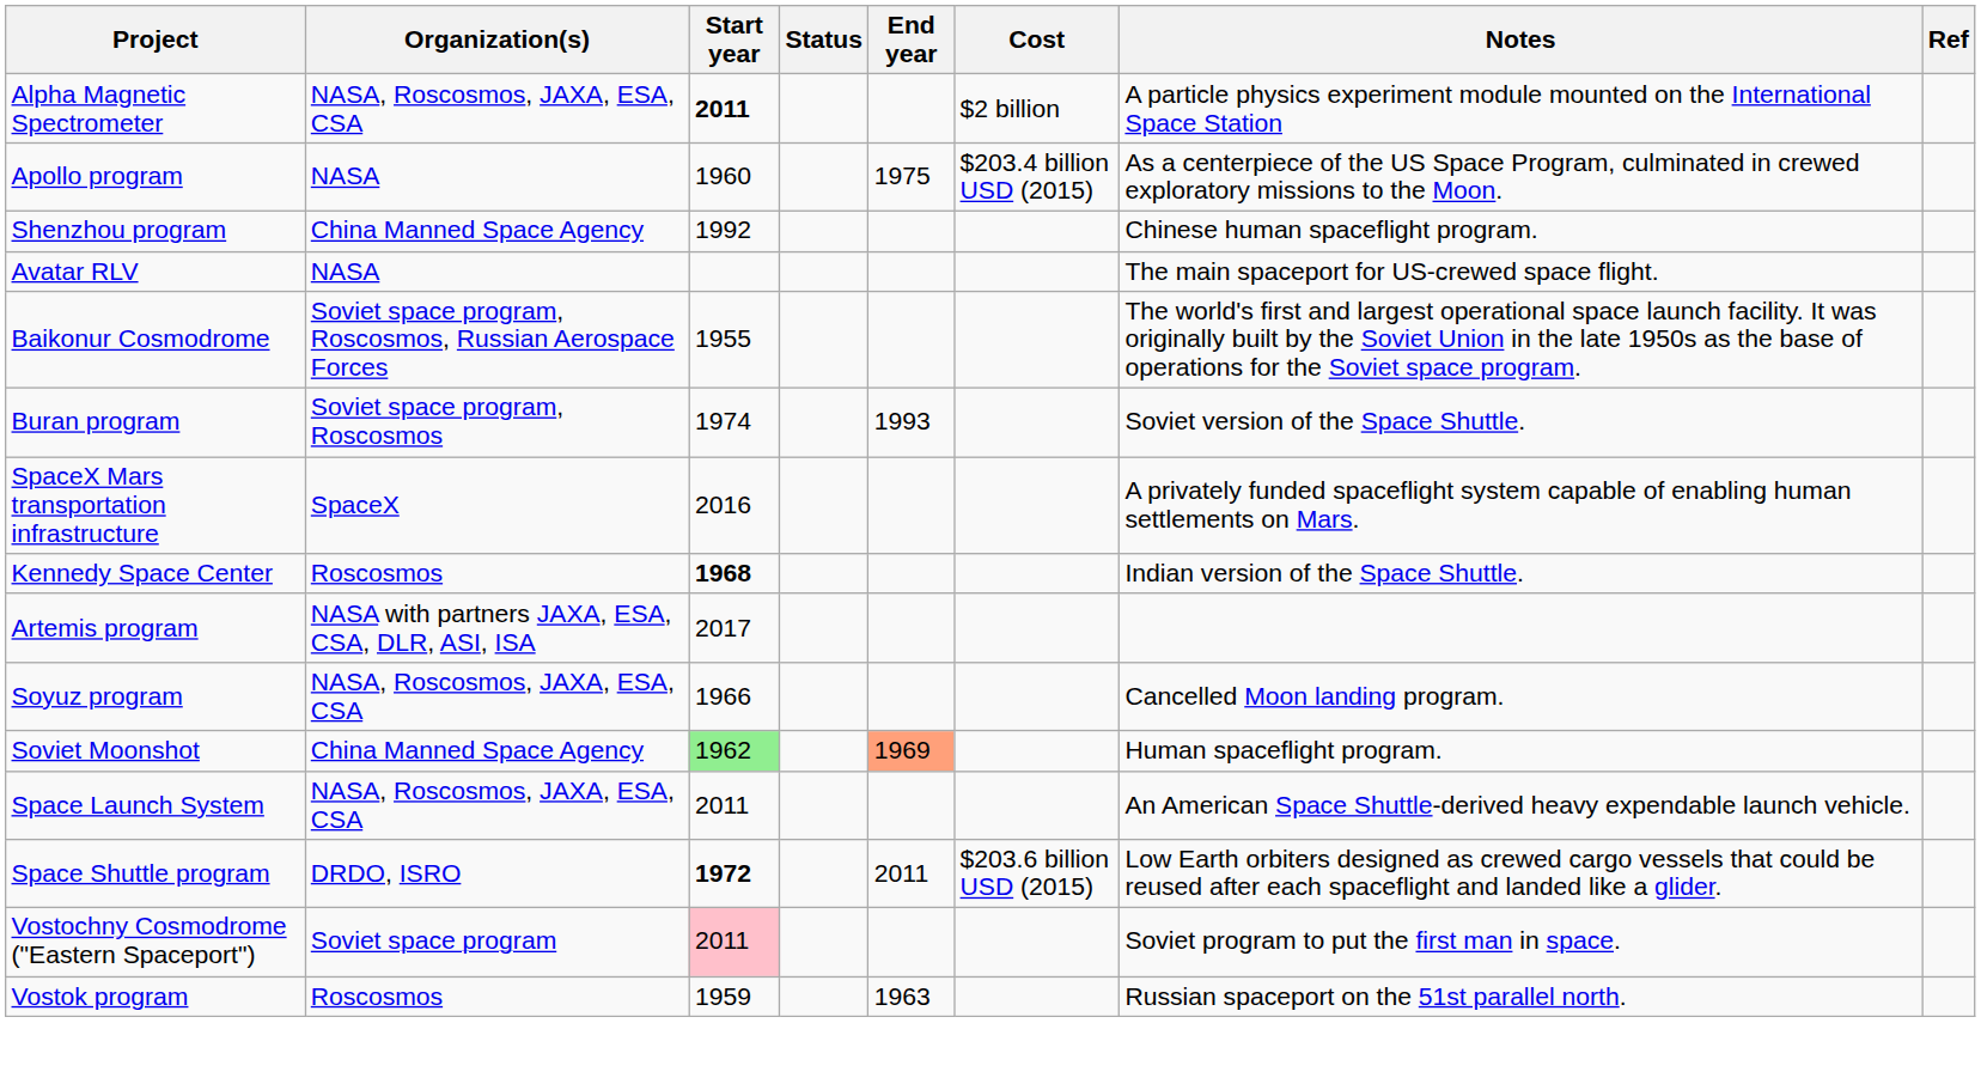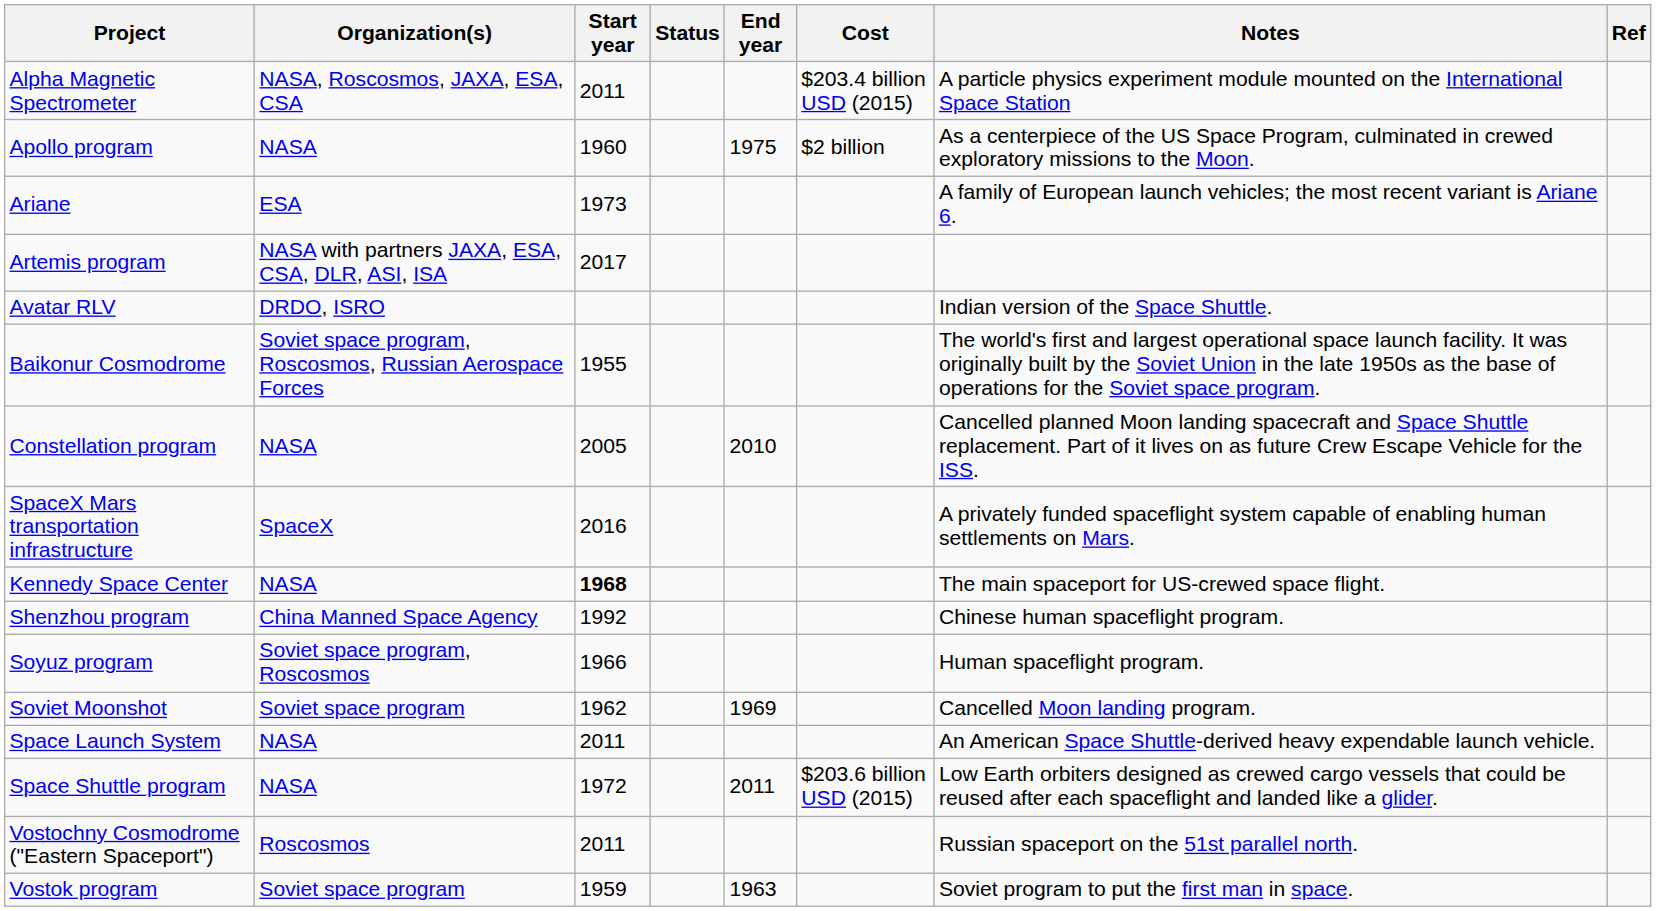 <table class="wikitable sortable">
 <tr>
 <th>Project</th>
 <th>Organization(s)</th>
 <th>Start year</th>
 <th>Status</th>
 <th>End year</th>
 <th>Cost</th>
 <th class="unsortable">Notes</th>
 <th class="unsortable">Ref</th>
 </tr>
 <tr>
 <td><a href='#'>Alpha Magnetic Spectrometer</a></td>
 <td><a href='#'>NASA</a>, <a href='#'>Roscosmos</a>, <a href='#'>JAXA</a>, <a href='#'>ESA</a>, <a href='#'>CSA</a></td>
-<td><strong>2011</strong></td>
+<td>2011</td>
 <td></td>
 <td></td>
-<td>$2 billion</td>
+<td>$203.4 billion <a href='#'>USD</a> (2015)</td>
 <td>A particle physics experiment module mounted on the <a href='#'>International Space Station</a></td>
 <td></td>
 </tr>
 <tr>
 <td><a href='#'>Apollo program</a></td>
 <td><a href='#'>NASA</a></td>
 <td>1960</td>
 <td></td>
 <td>1975</td>
-<td>$203.4 billion <a href='#'>USD</a> (2015)</td>
+<td>$2 billion</td>
 <td>As a centerpiece of the US Space Program, culminated in crewed exploratory missions to the <a href='#'>Moon</a>.</td>
 <td></td>
 </tr>
 <tr>
-<td><a href='#'>Shenzhou program</a></td>
-<td><a href='#'>China Manned Space Agency</a></td>
-<td>1992</td>
+<td><a href='#'>Ariane</a></td>
+<td><a href='#'>ESA</a></td>
+<td>1973</td>
 <td></td>
 <td></td>
 <td></td>
-<td>Chinese human spaceflight program.</td>
+<td>A family of European launch vehicles; the most recent variant is <a href='#'>Ariane 6</a>.</td>
+<td></td>
+</tr>
+<tr>
+<td><a href='#'>Artemis program</a></td>
+<td><a href='#'>NASA</a> with partners <a href='#'>JAXA</a>, <a href='#'>ESA</a>, <a href='#'>CSA</a>, <a href='#'>DLR</a>, <a href='#'>ASI</a>, <a href='#'>ISA</a></td>
+<td>2017</td>
+<td></td>
+<td></td>
+<td></td>
+<td></td>
 <td></td>
 </tr>
 <tr>
 <td><a href='#'>Avatar RLV</a></td>
-<td><a href='#'>NASA</a></td>
+<td><a href='#'>DRDO</a>, <a href='#'>ISRO</a></td>
 <td></td>
 <td></td>
 <td></td>
 <td></td>
-<td>The main spaceport for US-crewed space flight.</td>
+<td>Indian version of the <a href='#'>Space Shuttle</a>.</td>
 <td></td>
 </tr>
 <tr>
 <td><a href='#'>Baikonur Cosmodrome</a></td>
 <td><a href='#'>Soviet space program</a>, <a href='#'>Roscosmos</a>, <a href='#'>Russian Aerospace Forces</a></td>
 <td>1955</td>
 <td></td>
 <td></td>
 <td></td>
 <td>The world's first and largest operational space launch facility. It was originally built by the <a href='#'>Soviet Union</a> in the late 1950s as the base of operations for the <a href='#'>Soviet space program</a>.</td>
 <td></td>
 </tr>
 <tr>
-<td><a href='#'>Buran program</a></td>
-<td><a href='#'>Soviet space program</a>, <a href='#'>Roscosmos</a></td>
-<td>1974</td>
+<td><a href='#'>Constellation program</a></td>
+<td><a href='#'>NASA</a></td>
+<td>2005</td>
 <td></td>
-<td>1993</td>
+<td>2010</td>
 <td></td>
-<td>Soviet version of the <a href='#'>Space Shuttle</a>.</td>
+<td>Cancelled planned Moon landing spacecraft and <a href='#'>Space Shuttle</a> replacement. Part of it lives on as future Crew Escape Vehicle for the <a href='#'>ISS</a>.</td>
 <td></td>
 </tr>
 <tr>
 <td><a href='#'>SpaceX Mars transportation infrastructure</a></td>
 <td><a href='#'>SpaceX</a></td>
 <td>2016</td>
 <td></td>
 <td></td>
 <td></td>
 <td>A privately funded spaceflight system capable of enabling human settlements on <a href='#'>Mars</a>.</td>
 <td></td>
 </tr>
 <tr>
 <td><a href='#'>Kennedy Space Center</a></td>
-<td><a href='#'>Roscosmos</a></td>
+<td><a href='#'>NASA</a></td>
 <td><strong>1968</strong></td>
 <td></td>
 <td></td>
 <td></td>
-<td>Indian version of the <a href='#'>Space Shuttle</a>.</td>
+<td>The main spaceport for US-crewed space flight.</td>
 <td></td>
 </tr>
 <tr>
-<td><a href='#'>Artemis program</a></td>
-<td><a href='#'>NASA</a> with partners <a href='#'>JAXA</a>, <a href='#'>ESA</a>, <a href='#'>CSA</a>, <a href='#'>DLR</a>, <a href='#'>ASI</a>, <a href='#'>ISA</a></td>
-<td>2017</td>
+<td><a href='#'>Shenzhou program</a></td>
+<td><a href='#'>China Manned Space Agency</a></td>
+<td>1992</td>
 <td></td>
 <td></td>
 <td></td>
-<td></td>
+<td>Chinese human spaceflight program.</td>
 <td></td>
 </tr>
 <tr>
 <td><a href='#'>Soyuz program</a></td>
-<td><a href='#'>NASA</a>, <a href='#'>Roscosmos</a>, <a href='#'>JAXA</a>, <a href='#'>ESA</a>, <a href='#'>CSA</a></td>
+<td><a href='#'>Soviet space program</a>, <a href='#'>Roscosmos</a></td>
 <td>1966</td>
 <td></td>
 <td></td>
+<td></td>
+<td>Human spaceflight program.</td>
+<td></td>
+</tr>
+<tr>
+<td><a href='#'>Soviet Moonshot</a></td>
+<td><a href='#'>Soviet space program</a></td>
+<td>1962</td>
+<td></td>
+<td>1969</td>
 <td></td>
 <td>Cancelled <a href='#'>Moon landing</a> program.</td>
 <td></td>
 </tr>
 <tr>
-<td><a href='#'>Soviet Moonshot</a></td>
-<td><a href='#'>China Manned Space Agency</a></td>
-<td style="background: lightgreen;">1962</td>
-<td></td>
-<td style="background: lightsalmon;">1969</td>
-<td></td>
-<td>Human spaceflight program.</td>
-<td></td>
-</tr>
-<tr>
 <td><a href='#'>Space Launch System</a></td>
-<td><a href='#'>NASA</a>, <a href='#'>Roscosmos</a>, <a href='#'>JAXA</a>, <a href='#'>ESA</a>, <a href='#'>CSA</a></td>
+<td><a href='#'>NASA</a></td>
 <td>2011</td>
 <td></td>
 <td></td>
 <td></td>
 <td>An American <a href='#'>Space Shuttle</a>-derived heavy expendable launch vehicle.</td>
 <td></td>
 </tr>
 <tr>
 <td><a href='#'>Space Shuttle program</a></td>
-<td><a href='#'>DRDO</a>, <a href='#'>ISRO</a></td>
-<td><strong>1972</strong></td>
+<td><a href='#'>NASA</a></td>
+<td>1972</td>
 <td></td>
 <td>2011</td>
 <td>$203.6 billion <a href='#'>USD</a> (2015)</td>
 <td>Low Earth orbiters designed as crewed cargo vessels that could be reused after each spaceflight and landed like a <a href='#'>glider</a>.</td>
 <td></td>
 </tr>
 <tr>
 <td><a href='#'>Vostochny Cosmodrome</a> ("Eastern Spaceport")</td>
-<td><a href='#'>Soviet space program</a></td>
-<td style="background: pink;">2011</td>
+<td><a href='#'>Roscosmos</a></td>
+<td>2011</td>
 <td></td>
 <td></td>
+<td></td>
+<td>Russian spaceport on the <a href='#'>51st parallel north</a>.</td>
+<td></td>
+</tr>
+<tr>
+<td><a href='#'>Vostok program</a></td>
+<td><a href='#'>Soviet space program</a></td>
+<td>1959</td>
+<td></td>
+<td>1963</td>
 <td></td>
 <td>Soviet program to put the <a href='#'>first man</a> in <a href='#'>space</a>.</td>
 <td></td>
 </tr>
-<tr>
-<td><a href='#'>Vostok program</a></td>
-<td><a href='#'>Roscosmos</a></td>
-<td>1959</td>
-<td></td>
-<td>1963</td>
-<td></td>
-<td>Russian spaceport on the <a href='#'>51st parallel north</a>.</td>
-<td></td>
-</tr>
 </table>
